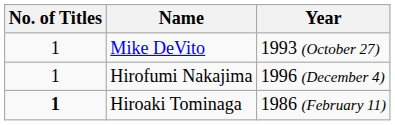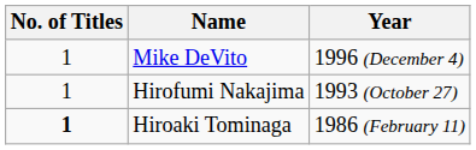 <table class="wikitable plainrowheaders sortable">
 <tr>
 <th scope=col>No. of Titles</th>
 <th scope=col>Name</th>
 <th scope=col>Year</th>
 </tr>
 <tr>
 <td align="center">1</td>
 <td> <a href='#'>Mike DeVito</a></td>
-<td>1993 <small><em>(October 27)</em></small></td>
+<td>1996 <small><em>(December 4)</em></small></td>
 </tr>
 <tr>
 <td align="center">1</td>
 <td> Hirofumi Nakajima</td>
-<td>1996 <small><em>(December 4)</em></small></td>
+<td>1993 <small><em>(October 27)</em></small></td>
 </tr>
 <tr>
 <td align="center"><strong>1</strong></td>
 <td> Hiroaki Tominaga</td>
 <td>1986 <small><em>(February 11)</em></small></td>
 </tr>
 </table>
